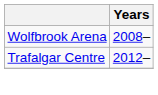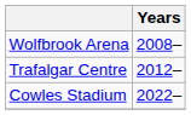 <table class="wikitable collapsible">
 <tr>
 <th></th>
 <th>Years</th>
 </tr>
 <tr>
 <td><a href='#'>Wolfbrook Arena</a></td>
 <td><a href='#'>2008</a>–</td>
 </tr>
 <tr>
 <td><a href='#'>Trafalgar Centre</a></td>
 <td><a href='#'>2012</a>–</td>
 </tr>
 <tr>
+<td><a href='#'>Cowles Stadium</a></td>
+<td><a href='#'>2022</a>–</td>
+</tr>
+<tr>
 </tr>
 </table>
